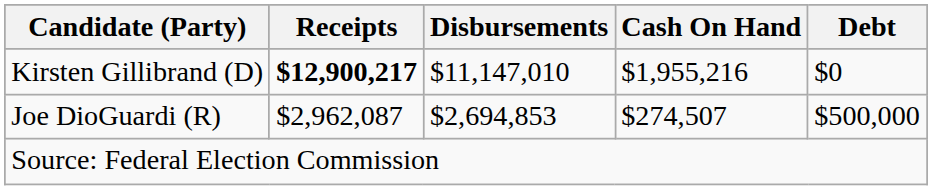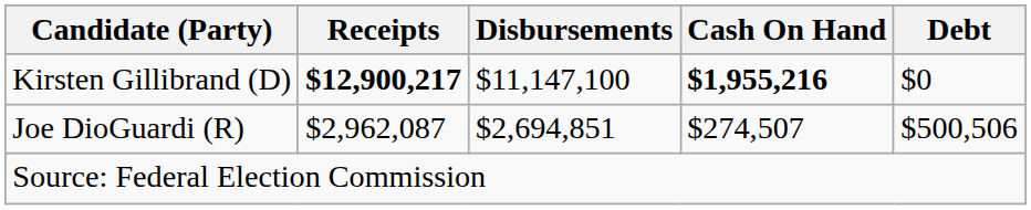 <table class="wikitable sortable">
 <tr>
 <th>Candidate (Party)</th>
 <th>Receipts</th>
 <th>Disbursements</th>
 <th>Cash On Hand</th>
 <th>Debt</th>
 </tr>
 <tr>
 <td>Kirsten Gillibrand (D)</td>
 <td><strong>$12,900,217</strong></td>
-<td>$11,147,010</td>
-<td>$1,955,216</td>
+<td>$11,147,100</td>
+<td><strong>$1,955,216</strong></td>
 <td>$0</td>
 </tr>
 <tr>
 <td>Joe DioGuardi (R)</td>
 <td>$2,962,087</td>
-<td>$2,694,853</td>
+<td>$2,694,851</td>
 <td>$274,507</td>
-<td>$500,000</td>
+<td>$500,506</td>
 </tr>
 <tr>
 <td colspan=5>Source: Federal Election Commission</td>
 </tr>
 </table>
